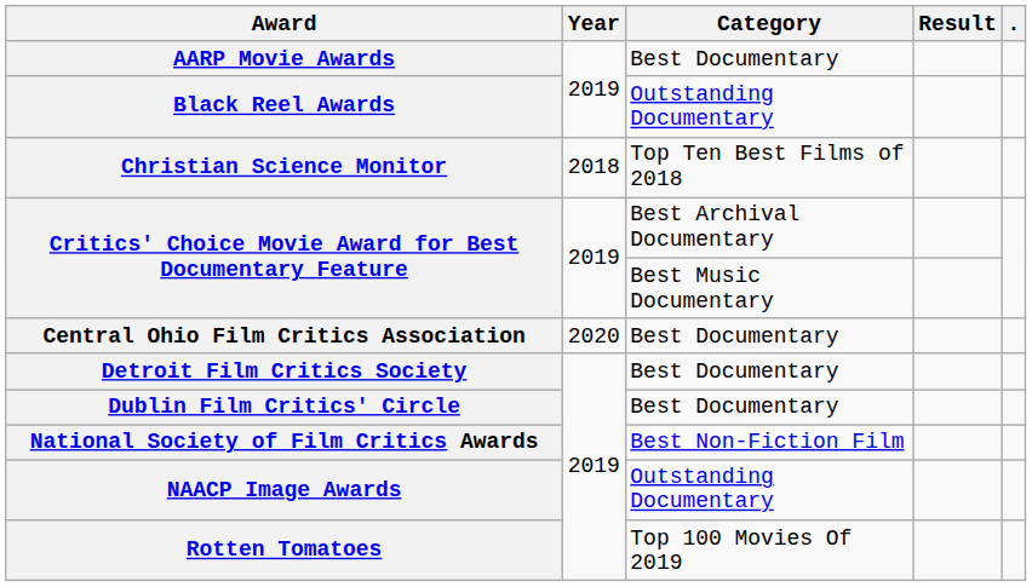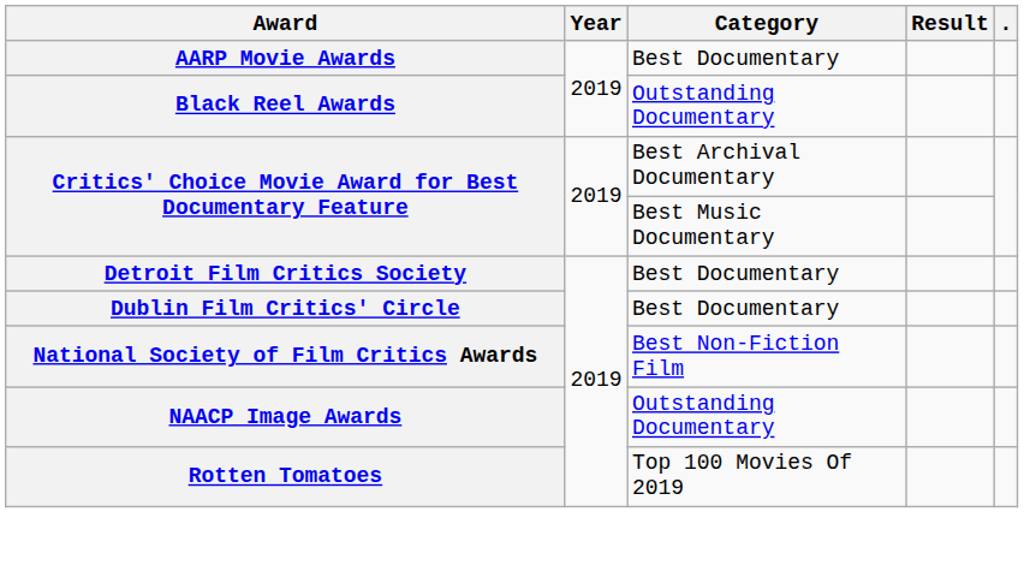 <table class="wikitable plainrowheaders">
 <tr>
 <th>Award</th>
 <th>Year</th>
 <th>Category</th>
 <th>Result</th>
 <th>.</th>
 </tr>
 <tr>
 <th scope="row" align="left"><a href='#'>AARP Movie Awards</a></th>
 <td rowspan="2">2019</td>
 <td>Best Documentary</td>
 <td></td>
 <td style="text-align:center;"></td>
 </tr>
 <tr>
 <th scope="row" align="left"><a href='#'>Black Reel Awards</a></th>
 <td><a href='#'>Outstanding Documentary</a></td>
 <td></td>
 <td style="text-align:center;"></td>
 </tr>
 <tr>
-<th scope="row" align="left"><a href='#'>Christian Science Monitor</a></th>
-<td>2018</td>
-<td>Top Ten Best Films of 2018</td>
-<td></td>
-<td style="text-align:center;"></td>
-</tr>
-<tr>
 <th rowspan="2" scope="row" align="left"><a href='#'>Critics' Choice Movie Award for Best Documentary Feature</a></th>
 <td rowspan="2">2019</td>
 <td>Best Archival Documentary</td>
 <td></td>
 <td style="text-align:center;" rowspan="2"></td>
 </tr>
 <tr>
 <td>Best Music Documentary</td>
 <td></td>
-</tr>
-<tr>
-<th scope="row" align="left">Central Ohio Film Critics Association</th>
-<td>2020</td>
-<td>Best Documentary</td>
-<td></td>
-<td style="text-align:center;"></td>
 </tr>
 <tr>
 <th scope="row" align="left"><a href='#'>Detroit Film Critics Society</a></th>
 <td rowspan="5">2019</td>
 <td>Best Documentary</td>
 <td></td>
 <td style="text-align:center;"></td>
 </tr>
 <tr>
 <th scope="row" align="left"><a href='#'>Dublin Film Critics' Circle</a></th>
 <td>Best Documentary</td>
 <td></td>
 <td style="text-align:center;"></td>
 </tr>
 <tr>
 <th scope="row" align="left"><a href='#'>National Society of Film Critics</a> Awards</th>
 <td><a href='#'>Best Non-Fiction Film</a></td>
 <td></td>
 <td style="text-align:center;"></td>
 </tr>
 <tr>
 <th scope="row" align="left"><a href='#'>NAACP Image Awards</a></th>
 <td><a href='#'>Outstanding Documentary</a></td>
 <td></td>
 <td style="text-align:center;"></td>
 </tr>
 <tr>
 <th scope="row" align="left"><a href='#'>Rotten Tomatoes</a></th>
 <td>Top 100 Movies Of 2019</td>
 <td></td>
 <td style="text-align:center;"></td>
 </tr>
 </table>
